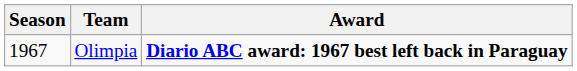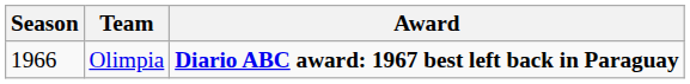 <table class="wikitable">
 <tr>
 <th>Season</th>
 <th>Team</th>
 <th>Award</th>
 </tr>
 <tr>
-<td>1967</td>
+<td>1966</td>
 <td><a href='#'>Olimpia</a></td>
 <td><strong><a href='#'>Diario ABC</a> award: 1967 best left back in Paraguay</strong></td>
 </tr>
 </table>
